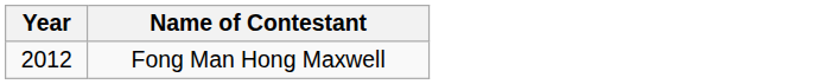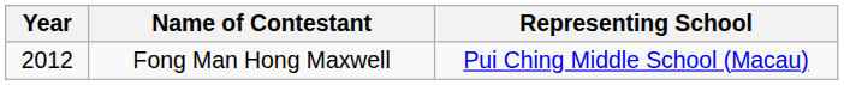 <table class="wikitable" style="text-align:center;">
 <tr>
 <th width=50>Year</th>
 <th width=230>Name of Contestant</th>
+<th width=270>Representing School</th>
 </tr>
 <tr>
 <td>2012</td>
 <td>Fong Man Hong Maxwell</td>
+<td><a href='#'>Pui Ching Middle School (Macau)</a></td>
 </tr>
 </table>
